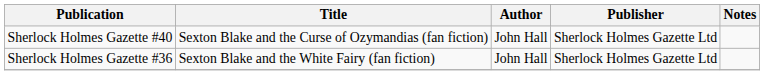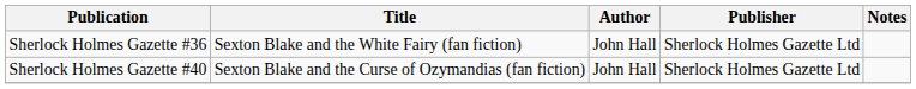 <table class="wikitable">
 <tr>
 <th>Publication</th>
 <th>Title</th>
 <th>Author</th>
 <th>Publisher</th>
 <th>Notes</th>
 </tr>
 <tr>
+<td>Sherlock Holmes Gazette #36</td>
+<td>Sexton Blake and the White Fairy (fan fiction)</td>
+<td>John Hall</td>
+<td>Sherlock Holmes Gazette Ltd</td>
+<td></td>
+</tr>
+<tr>
 <td>Sherlock Holmes Gazette #40</td>
 <td>Sexton Blake and the Curse of Ozymandias (fan fiction)</td>
 <td>John Hall</td>
 <td>Sherlock Holmes Gazette Ltd</td>
 <td></td>
 </tr>
 <tr>
-<td>Sherlock Holmes Gazette #36</td>
-<td>Sexton Blake and the White Fairy (fan fiction)</td>
-<td>John Hall</td>
-<td>Sherlock Holmes Gazette Ltd</td>
-<td></td>
-</tr>
-<tr>
 </tr>
 </table>
